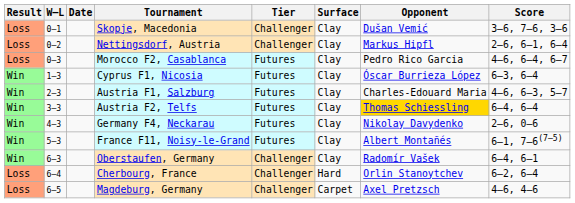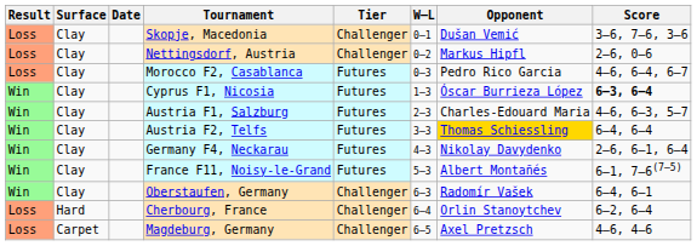 <table class="sortable wikitable">
 <tr>
 <th>Result</th>
-<th class="unsortable">W–L</th>
+<th>Surface</th>
 <th>Date</th>
 <th>Tournament</th>
 <th>Tier</th>
-<th>Surface</th>
+<th class="unsortable">W–L</th>
 <th>Opponent</th>
 <th class="unsortable">Score</th>
 </tr>
 <tr>
 <td style="background:#ffa07a;">Loss</td>
-<td><small>0–1</small></td>
+<td>Clay</td>
 <td></td>
 <td style="background:moccasin;"><a href='#'>Skopje</a>, Macedonia</td>
 <td style="background:moccasin;">Challenger</td>
-<td>Clay</td>
+<td><small>0–1</small></td>
 <td> <a href='#'>Dušan Vemić</a></td>
 <td>3–6, 7–6, 3–6</td>
 </tr>
 <tr>
 <td style="background:#ffa07a;">Loss</td>
-<td><small>0–2</small></td>
+<td>Clay</td>
 <td></td>
 <td style="background:moccasin;"><a href='#'>Nettingsdorf</a>, Austria</td>
 <td style="background:moccasin;">Challenger</td>
-<td>Clay</td>
+<td><small>0–2</small></td>
 <td> <a href='#'>Markus Hipfl</a></td>
-<td>2–6, 6–1, 6–4</td>
+<td>2–6, 0–6</td>
 </tr>
 <tr>
 <td style="background:#ffa07a;">Loss</td>
-<td><small>0–3</small></td>
+<td>Clay</td>
 <td></td>
 <td style="background:#cffcff;">Morocco F2, <a href='#'>Casablanca</a></td>
 <td style="background:#cffcff;">Futures</td>
-<td>Clay</td>
+<td><small>0–3</small></td>
 <td> Pedro Rico Garcia</td>
 <td>4–6, 6–4, 6–7</td>
 </tr>
 <tr>
 <td style="background:#98fb98;">Win</td>
-<td><small>1–3</small></td>
+<td>Clay</td>
 <td></td>
 <td style="background:#cffcff;">Cyprus F1, <a href='#'>Nicosia</a></td>
 <td style="background:#cffcff;">Futures</td>
-<td>Clay</td>
+<td><small>1–3</small></td>
 <td> <a href='#'>Óscar Burrieza López</a></td>
-<td>6–3, 6–4</td>
+<td><strong>6–3, 6–4</strong></td>
 </tr>
 <tr>
 <td style="background:#98fb98;">Win</td>
-<td><small>2–3</small></td>
+<td>Clay</td>
 <td></td>
 <td style="background:#cffcff;">Austria F1, <a href='#'>Salzburg</a></td>
 <td style="background:#cffcff;">Futures</td>
-<td>Clay</td>
+<td><small>2–3</small></td>
 <td> Charles-Edouard Maria</td>
 <td>4–6, 6–3, 5–7</td>
 </tr>
 <tr>
 <td style="background:#98fb98;">Win</td>
-<td><small>3–3</small></td>
+<td>Clay</td>
 <td></td>
 <td style="background:#cffcff;">Austria F2, <a href='#'>Telfs</a></td>
 <td style="background:#cffcff;">Futures</td>
-<td>Clay</td>
+<td><small>3–3</small></td>
 <td style="background: gold;"> <a href='#'>Thomas Schiessling</a></td>
 <td>6–4, 6–4</td>
 </tr>
 <tr>
 <td style="background:#98fb98;">Win</td>
-<td><small>4–3</small></td>
+<td>Clay</td>
 <td></td>
 <td style="background:#cffcff;">Germany F4, <a href='#'>Neckarau</a></td>
 <td style="background:#cffcff;">Futures</td>
-<td>Clay</td>
+<td><small>4–3</small></td>
 <td> <a href='#'>Nikolay Davydenko</a></td>
-<td>2–6, 0–6</td>
+<td>2–6, 6–1, 6–4</td>
 </tr>
 <tr>
 <td style="background:#98fb98;">Win</td>
-<td><small>5–3</small></td>
+<td>Clay</td>
 <td></td>
 <td style="background:#cffcff;">France F11, <a href='#'>Noisy-le-Grand</a></td>
 <td style="background:#cffcff;">Futures</td>
-<td>Clay</td>
+<td><small>5–3</small></td>
 <td> <a href='#'>Albert Montañés</a></td>
 <td>6–1, 7–6<sup>(7–5)</sup></td>
 </tr>
 <tr>
 <td style="background:#98fb98;">Win</td>
-<td><small>6–3</small></td>
+<td>Clay</td>
 <td></td>
 <td style="background:moccasin;"><a href='#'>Oberstaufen</a>, Germany</td>
 <td style="background:moccasin;">Challenger</td>
-<td>Clay</td>
+<td><small>6–3</small></td>
 <td> <a href='#'>Radomír Vašek</a></td>
 <td>6–4, 6–1</td>
 </tr>
 <tr>
 <td style="background:#ffa07a;">Loss</td>
-<td><small>6–4</small></td>
+<td>Hard</td>
 <td></td>
 <td style="background:moccasin;"><a href='#'>Cherbourg</a>, France</td>
 <td style="background:moccasin;">Challenger</td>
-<td>Hard</td>
+<td><small>6–4</small></td>
 <td> <a href='#'>Orlin Stanoytchev</a></td>
 <td>6–2, 6–4</td>
 </tr>
 <tr>
 <td style="background:#ffa07a;">Loss</td>
-<td><small>6–5</small></td>
+<td>Carpet</td>
 <td></td>
 <td style="background:moccasin;"><a href='#'>Magdeburg</a>, Germany</td>
 <td style="background:moccasin;">Challenger</td>
-<td>Carpet</td>
+<td><small>6–5</small></td>
 <td> <a href='#'>Axel Pretzsch</a></td>
 <td>4–6, 4–6</td>
 </tr>
 </table>
